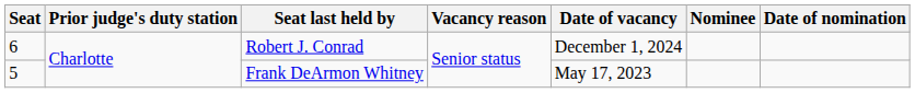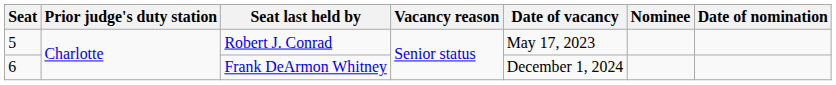 <table class=wikitable>
 <tr>
 <th>Seat</th>
 <th>Prior judge's duty station</th>
 <th>Seat last held by</th>
 <th>Vacancy reason</th>
 <th>Date of vacancy</th>
 <th>Nominee</th>
 <th>Date of nomination</th>
 </tr>
 <tr>
-<td>6</td>
+<td>5</td>
 <td rowspan=2><a href='#'>Charlotte</a></td>
 <td><a href='#'>Robert J. Conrad</a></td>
 <td rowspan=2><a href='#'>Senior status</a></td>
+<td>May 17, 2023</td>
+<td align="center"></td>
+<td align="center"></td>
+</tr>
+<tr>
+<td>6</td>
+<td><a href='#'>Frank DeArmon Whitney</a></td>
 <td>December 1, 2024</td>
 <td align="center"></td>
 <td align="center"></td>
 </tr>
-<tr>
-<td>5</td>
-<td><a href='#'>Frank DeArmon Whitney</a></td>
-<td>May 17, 2023</td>
-<td align="center"></td>
-<td align="center"></td>
-</tr>
 </table>
